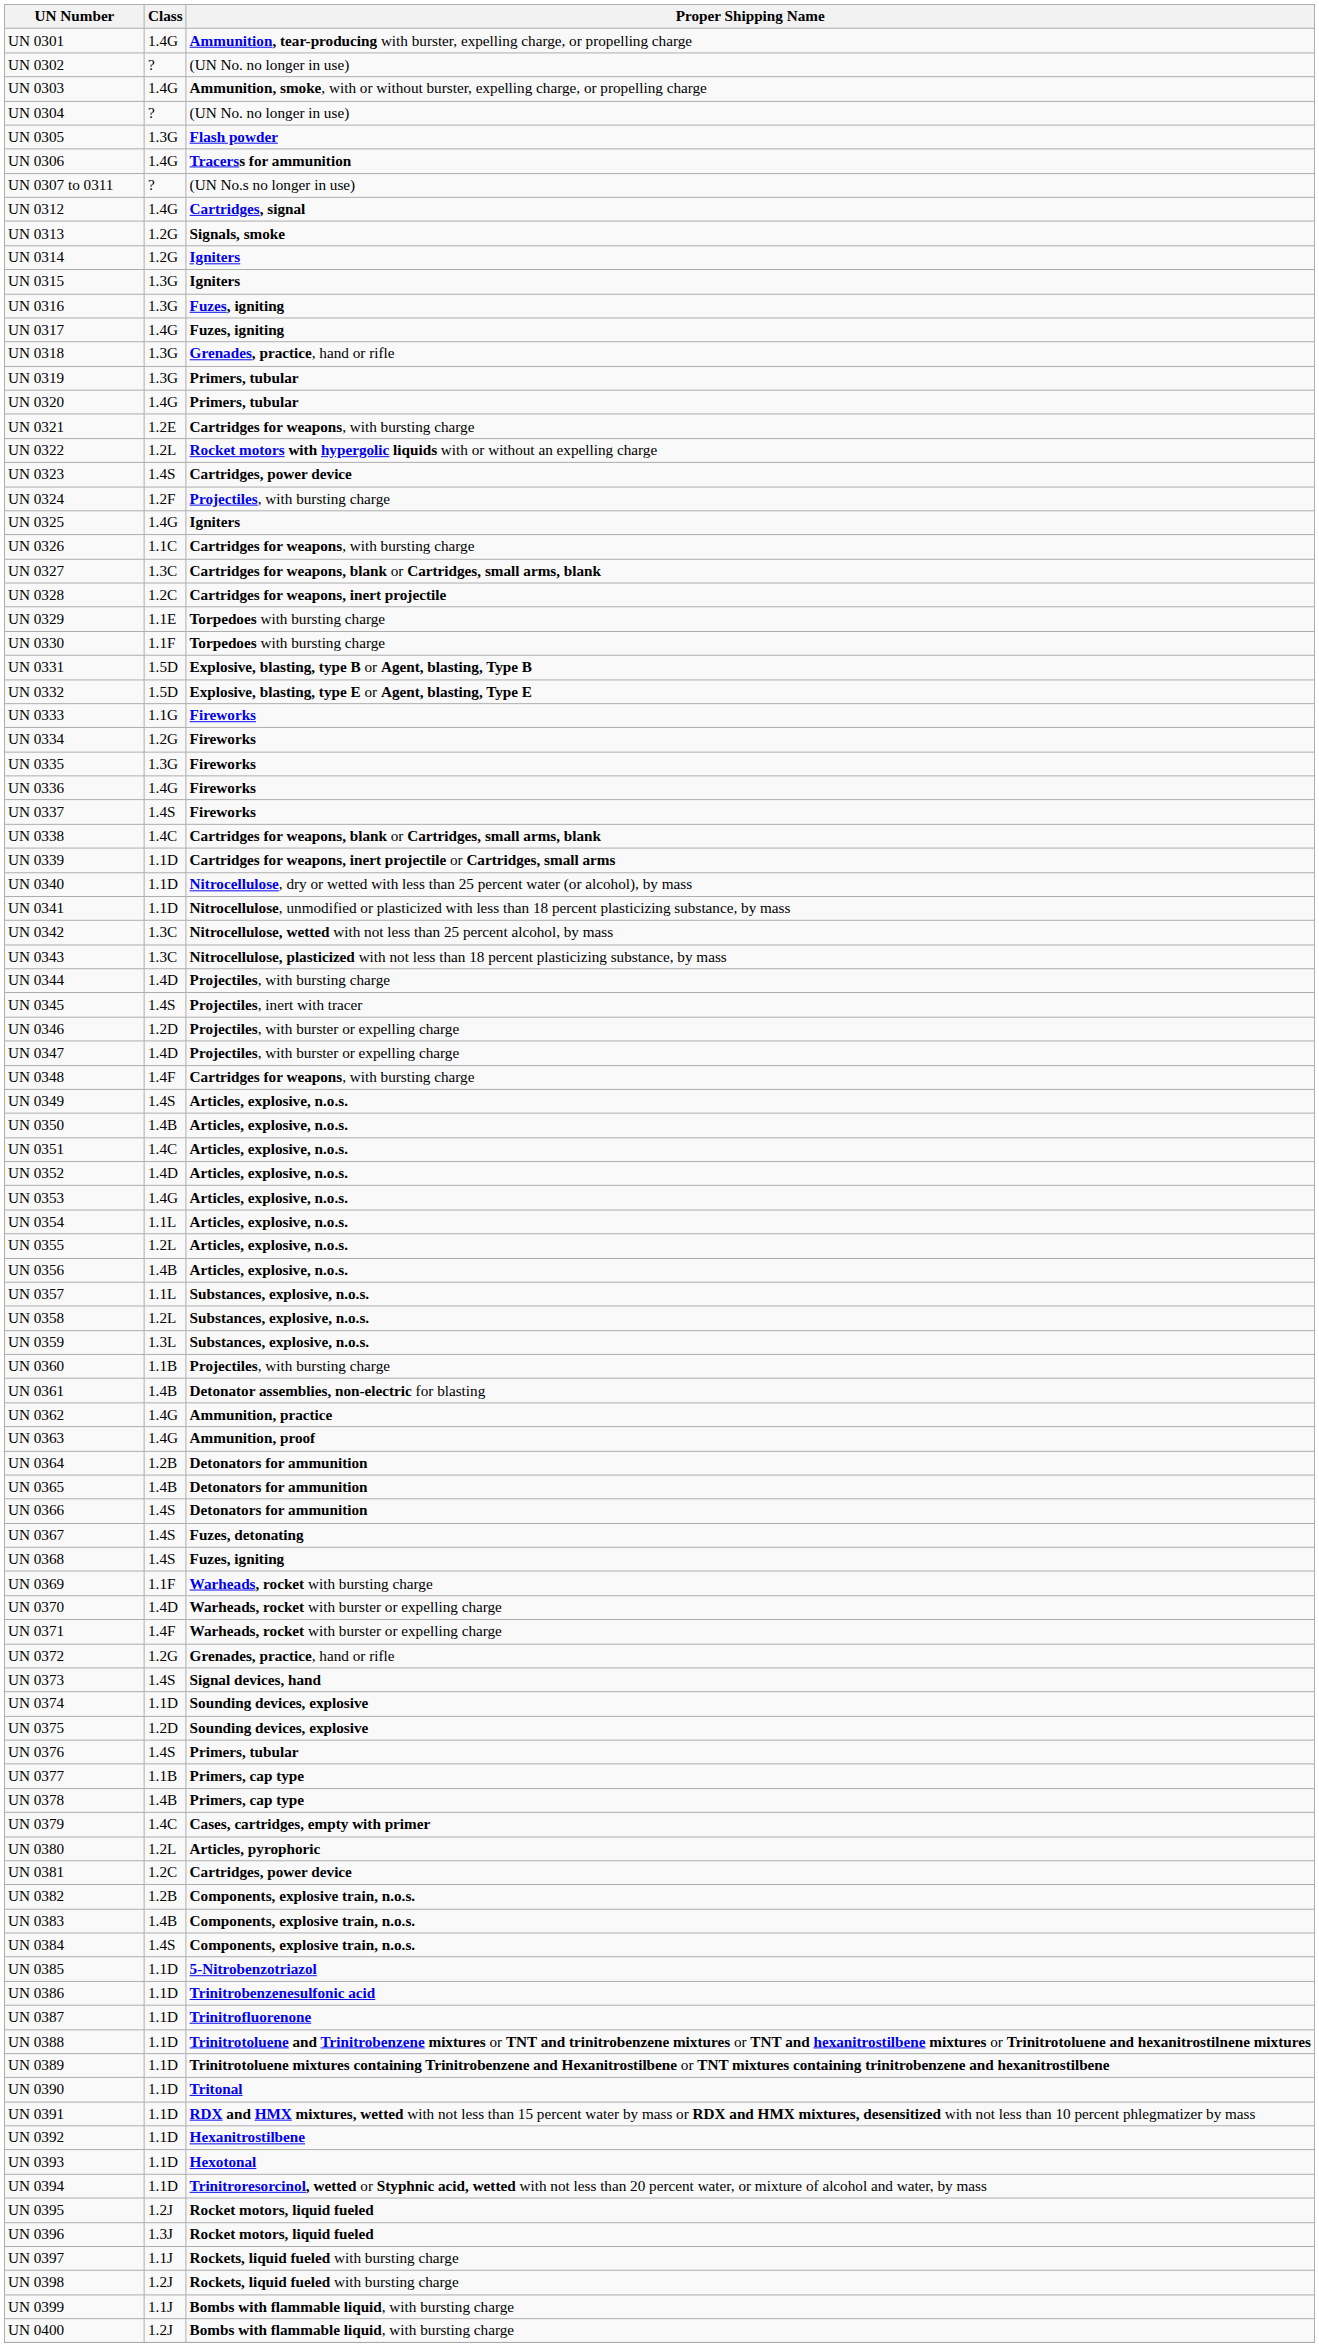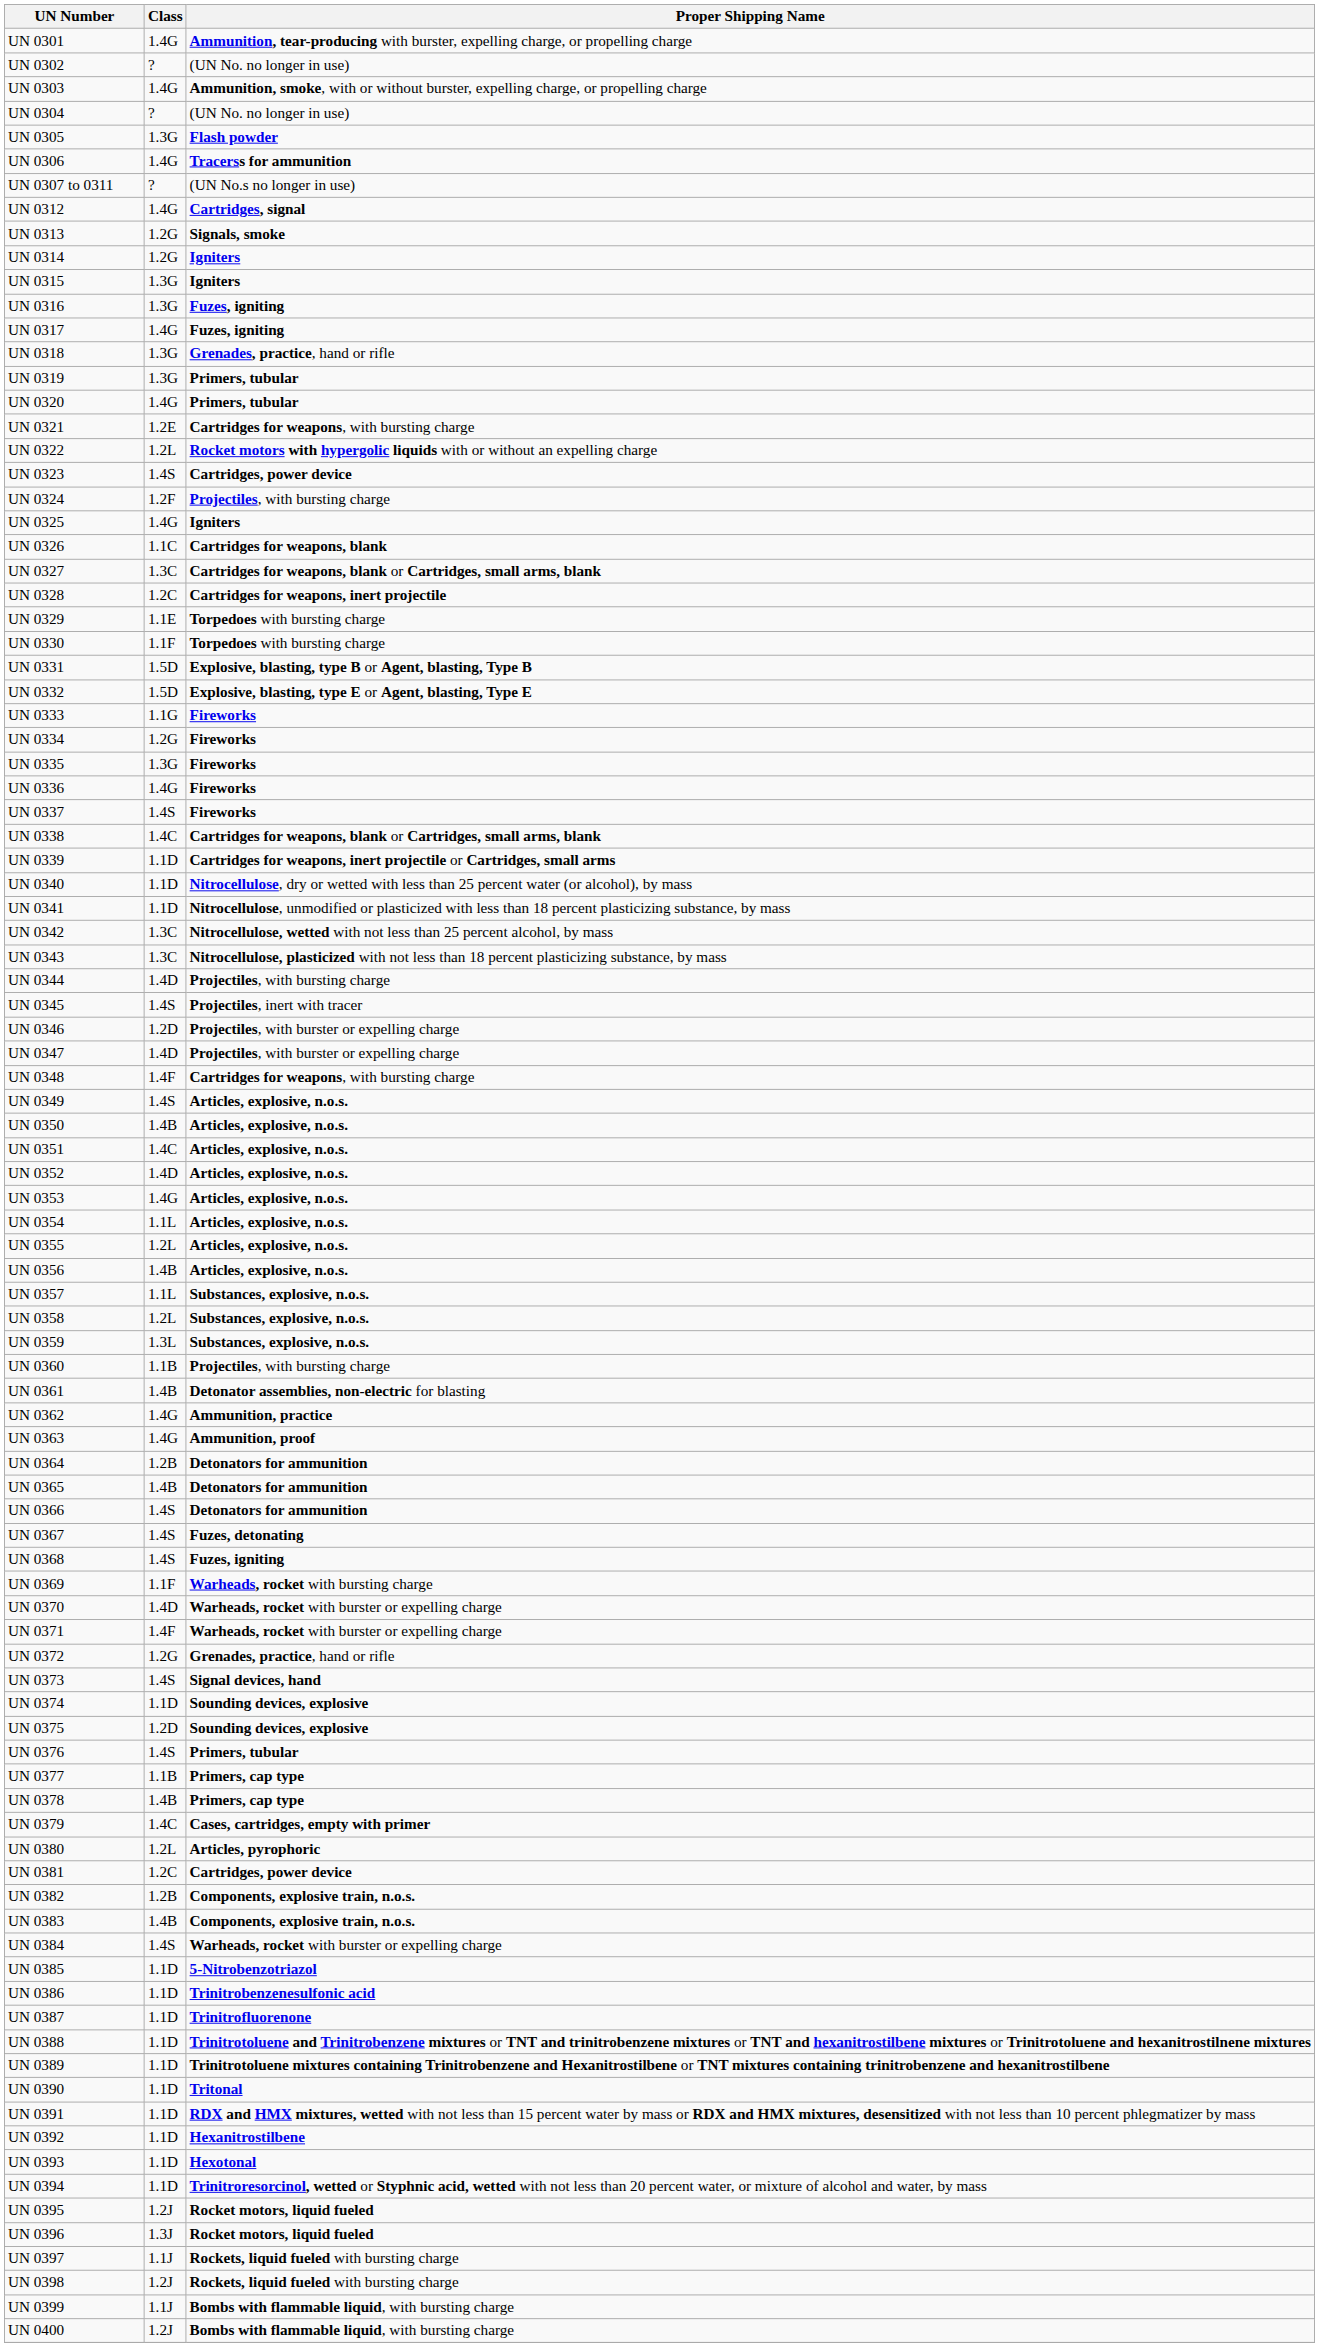 <table class="wikitable">
 <tr>
 <th width="140px">UN Number</th>
 <th>Class</th>
 <th>Proper Shipping Name</th>
 </tr>
 <tr>
 <td>UN 0301</td>
 <td>1.4G</td>
 <td><strong><a href='#'>Ammunition</a>, tear-producing</strong> with burster, expelling charge, or propelling charge</td>
 </tr>
 <tr>
 <td>UN 0302</td>
 <td>?</td>
 <td>(UN No. no longer in use)</td>
 </tr>
 <tr>
 <td>UN 0303</td>
 <td>1.4G</td>
 <td><strong>Ammunition, smoke</strong>, with or without burster, expelling charge, or propelling charge</td>
 </tr>
 <tr>
 <td>UN 0304</td>
 <td>?</td>
 <td>(UN No. no longer in use)</td>
 </tr>
 <tr>
 <td>UN 0305</td>
 <td>1.3G</td>
 <td><strong><a href='#'>Flash powder</a></strong></td>
 </tr>
 <tr>
 <td>UN 0306</td>
 <td>1.4G</td>
 <td><strong><a href='#'>Tracers</a>s for ammunition</strong></td>
 </tr>
 <tr>
 <td>UN 0307 to 0311</td>
 <td>?</td>
 <td>(UN No.s no longer in use)</td>
 </tr>
 <tr>
 <td>UN 0312</td>
 <td>1.4G</td>
 <td><strong><a href='#'>Cartridges</a>, signal</strong></td>
 </tr>
 <tr>
 <td>UN 0313</td>
 <td>1.2G</td>
 <td><strong>Signals, smoke</strong></td>
 </tr>
 <tr>
 <td>UN 0314</td>
 <td>1.2G</td>
 <td><strong><a href='#'>Igniters</a></strong></td>
 </tr>
 <tr>
 <td>UN 0315</td>
 <td>1.3G</td>
 <td><strong>Igniters</strong></td>
 </tr>
 <tr>
 <td>UN 0316</td>
 <td>1.3G</td>
 <td><strong><a href='#'>Fuzes</a>, igniting</strong></td>
 </tr>
 <tr>
 <td>UN 0317</td>
 <td>1.4G</td>
 <td><strong>Fuzes, igniting</strong></td>
 </tr>
 <tr>
 <td>UN 0318</td>
 <td>1.3G</td>
 <td><strong><a href='#'>Grenades</a>, practice</strong>, hand or rifle</td>
 </tr>
 <tr>
 <td>UN 0319</td>
 <td>1.3G</td>
 <td><strong>Primers, tubular</strong></td>
 </tr>
 <tr>
 <td>UN 0320</td>
 <td>1.4G</td>
 <td><strong>Primers, tubular</strong></td>
 </tr>
 <tr>
 <td>UN 0321</td>
 <td>1.2E</td>
 <td><strong>Cartridges for weapons</strong>, with bursting charge</td>
 </tr>
 <tr>
 <td>UN 0322</td>
 <td>1.2L</td>
 <td><strong><a href='#'>Rocket motors</a> with <a href='#'>hypergolic</a> liquids</strong> with or without an expelling charge</td>
 </tr>
 <tr>
 <td>UN 0323</td>
 <td>1.4S</td>
 <td><strong>Cartridges, power device</strong></td>
 </tr>
 <tr>
 <td>UN 0324</td>
 <td>1.2F</td>
 <td><strong><a href='#'>Projectiles</a></strong>, with bursting charge</td>
 </tr>
 <tr>
 <td>UN 0325</td>
 <td>1.4G</td>
 <td><strong>Igniters</strong></td>
 </tr>
 <tr>
 <td>UN 0326</td>
 <td>1.1C</td>
-<td><strong>Cartridges for weapons</strong>, with bursting charge</td>
+<td><strong>Cartridges for weapons, blank</strong></td>
 </tr>
 <tr>
 <td>UN 0327</td>
 <td>1.3C</td>
 <td><strong>Cartridges for weapons, blank</strong> or <strong>Cartridges, small arms, blank</strong></td>
 </tr>
 <tr>
 <td>UN 0328</td>
 <td>1.2C</td>
 <td><strong>Cartridges for weapons, inert projectile</strong></td>
 </tr>
 <tr>
 <td>UN 0329</td>
 <td>1.1E</td>
 <td><strong>Torpedoes</strong> with bursting charge</td>
 </tr>
 <tr>
 <td>UN 0330</td>
 <td>1.1F</td>
 <td><strong>Torpedoes</strong> with bursting charge</td>
 </tr>
 <tr>
 <td>UN 0331</td>
 <td>1.5D</td>
 <td><strong>Explosive, blasting, type B</strong> or <strong>Agent, blasting, Type B</strong></td>
 </tr>
 <tr>
 <td>UN 0332</td>
 <td>1.5D</td>
 <td><strong>Explosive, blasting, type E</strong> or <strong>Agent, blasting, Type E</strong></td>
 </tr>
 <tr>
 <td>UN 0333</td>
 <td>1.1G</td>
 <td><strong><a href='#'>Fireworks</a></strong></td>
 </tr>
 <tr>
 <td>UN 0334</td>
 <td>1.2G</td>
 <td><strong>Fireworks</strong></td>
 </tr>
 <tr>
 <td>UN 0335</td>
 <td>1.3G</td>
 <td><strong>Fireworks</strong></td>
 </tr>
 <tr>
 <td>UN 0336</td>
 <td>1.4G</td>
 <td><strong>Fireworks</strong></td>
 </tr>
 <tr>
 <td>UN 0337</td>
 <td>1.4S</td>
 <td><strong>Fireworks</strong></td>
 </tr>
 <tr>
 <td>UN 0338</td>
 <td>1.4C</td>
 <td><strong>Cartridges for weapons, blank</strong> or <strong>Cartridges, small arms, blank</strong></td>
 </tr>
 <tr>
 <td>UN 0339</td>
 <td>1.1D</td>
 <td><strong>Cartridges for weapons, inert projectile</strong> or <strong>Cartridges, small arms</strong></td>
 </tr>
 <tr>
 <td>UN 0340</td>
 <td>1.1D</td>
 <td><strong><a href='#'>Nitrocellulose</a></strong>, dry or wetted with less than 25 percent water (or alcohol), by mass</td>
 </tr>
 <tr>
 <td>UN 0341</td>
 <td>1.1D</td>
 <td><strong>Nitrocellulose</strong>, unmodified or plasticized with less than 18 percent plasticizing substance, by mass</td>
 </tr>
 <tr>
 <td>UN 0342</td>
 <td>1.3C</td>
 <td><strong>Nitrocellulose, wetted</strong> with not less than 25 percent alcohol, by mass</td>
 </tr>
 <tr>
 <td>UN 0343</td>
 <td>1.3C</td>
 <td><strong>Nitrocellulose, plasticized</strong> with not less than 18 percent plasticizing substance, by mass</td>
 </tr>
 <tr>
 <td>UN 0344</td>
 <td>1.4D</td>
 <td><strong>Projectiles</strong>, with bursting charge</td>
 </tr>
 <tr>
 <td>UN 0345</td>
 <td>1.4S</td>
 <td><strong>Projectiles</strong>, inert with tracer</td>
 </tr>
 <tr>
 <td>UN 0346</td>
 <td>1.2D</td>
 <td><strong>Projectiles</strong>, with burster or expelling charge</td>
 </tr>
 <tr>
 <td>UN 0347</td>
 <td>1.4D</td>
 <td><strong>Projectiles</strong>, with burster or expelling charge</td>
 </tr>
 <tr>
 <td>UN 0348</td>
 <td>1.4F</td>
 <td><strong>Cartridges for weapons</strong>, with bursting charge</td>
 </tr>
 <tr>
 <td>UN 0349</td>
 <td>1.4S</td>
 <td><strong>Articles, explosive, n.o.s.</strong></td>
 </tr>
 <tr>
 <td>UN 0350</td>
 <td>1.4B</td>
 <td><strong>Articles, explosive, n.o.s.</strong></td>
 </tr>
 <tr>
 <td>UN 0351</td>
 <td>1.4C</td>
 <td><strong>Articles, explosive, n.o.s.</strong></td>
 </tr>
 <tr>
 <td>UN 0352</td>
 <td>1.4D</td>
 <td><strong>Articles, explosive, n.o.s.</strong></td>
 </tr>
 <tr>
 <td>UN 0353</td>
 <td>1.4G</td>
 <td><strong>Articles, explosive, n.o.s.</strong></td>
 </tr>
 <tr>
 <td>UN 0354</td>
 <td>1.1L</td>
 <td><strong>Articles, explosive, n.o.s.</strong></td>
 </tr>
 <tr>
 <td>UN 0355</td>
 <td>1.2L</td>
 <td><strong>Articles, explosive, n.o.s.</strong></td>
 </tr>
 <tr>
 <td>UN 0356</td>
 <td>1.4B</td>
 <td><strong>Articles, explosive, n.o.s.</strong></td>
 </tr>
 <tr>
 <td>UN 0357</td>
 <td>1.1L</td>
 <td><strong>Substances, explosive, n.o.s.</strong></td>
 </tr>
 <tr>
 <td>UN 0358</td>
 <td>1.2L</td>
 <td><strong>Substances, explosive, n.o.s.</strong></td>
 </tr>
 <tr>
 <td>UN 0359</td>
 <td>1.3L</td>
 <td><strong>Substances, explosive, n.o.s.</strong></td>
 </tr>
 <tr>
 <td>UN 0360</td>
 <td>1.1B</td>
 <td><strong>Projectiles</strong>, with bursting charge</td>
 </tr>
 <tr>
 <td>UN 0361</td>
 <td>1.4B</td>
 <td><strong>Detonator assemblies, non-electric</strong> for blasting</td>
 </tr>
 <tr>
 <td>UN 0362</td>
 <td>1.4G</td>
 <td><strong>Ammunition, practice</strong></td>
 </tr>
 <tr>
 <td>UN 0363</td>
 <td>1.4G</td>
 <td><strong>Ammunition, proof</strong></td>
 </tr>
 <tr>
 <td>UN 0364</td>
 <td>1.2B</td>
 <td><strong>Detonators for ammunition</strong></td>
 </tr>
 <tr>
 <td>UN 0365</td>
 <td>1.4B</td>
 <td><strong>Detonators for ammunition</strong></td>
 </tr>
 <tr>
 <td>UN 0366</td>
 <td>1.4S</td>
 <td><strong>Detonators for ammunition</strong></td>
 </tr>
 <tr>
 <td>UN 0367</td>
 <td>1.4S</td>
 <td><strong>Fuzes, detonating</strong></td>
 </tr>
 <tr>
 <td>UN 0368</td>
 <td>1.4S</td>
 <td><strong>Fuzes, igniting</strong></td>
 </tr>
 <tr>
 <td>UN 0369</td>
 <td>1.1F</td>
 <td><strong><a href='#'>Warheads</a>, rocket</strong> with bursting charge</td>
 </tr>
 <tr>
 <td>UN 0370</td>
 <td>1.4D</td>
 <td><strong>Warheads, rocket</strong> with burster or expelling charge</td>
 </tr>
 <tr>
 <td>UN 0371</td>
 <td>1.4F</td>
 <td><strong>Warheads, rocket</strong> with burster or expelling charge</td>
 </tr>
 <tr>
 <td>UN 0372</td>
 <td>1.2G</td>
 <td><strong>Grenades, practice</strong>, hand or rifle</td>
 </tr>
 <tr>
 <td>UN 0373</td>
 <td>1.4S</td>
 <td><strong>Signal devices, hand</strong></td>
 </tr>
 <tr>
 <td>UN 0374</td>
 <td>1.1D</td>
 <td><strong>Sounding devices, explosive</strong></td>
 </tr>
 <tr>
 <td>UN 0375</td>
 <td>1.2D</td>
 <td><strong>Sounding devices, explosive</strong></td>
 </tr>
 <tr>
 <td>UN 0376</td>
 <td>1.4S</td>
 <td><strong>Primers, tubular</strong></td>
 </tr>
 <tr>
 <td>UN 0377</td>
 <td>1.1B</td>
 <td><strong>Primers, cap type</strong></td>
 </tr>
 <tr>
 <td>UN 0378</td>
 <td>1.4B</td>
 <td><strong>Primers, cap type</strong></td>
 </tr>
 <tr>
 <td>UN 0379</td>
 <td>1.4C</td>
 <td><strong>Cases, cartridges, empty with primer</strong></td>
 </tr>
 <tr>
 <td>UN 0380</td>
 <td>1.2L</td>
 <td><strong>Articles, pyrophoric</strong></td>
 </tr>
 <tr>
 <td>UN 0381</td>
 <td>1.2C</td>
 <td><strong>Cartridges, power device</strong></td>
 </tr>
 <tr>
 <td>UN 0382</td>
 <td>1.2B</td>
 <td><strong>Components, explosive train, n.o.s.</strong></td>
 </tr>
 <tr>
 <td>UN 0383</td>
 <td>1.4B</td>
 <td><strong>Components, explosive train, n.o.s.</strong></td>
 </tr>
 <tr>
 <td>UN 0384</td>
 <td>1.4S</td>
-<td><strong>Components, explosive train, n.o.s.</strong></td>
+<td><strong>Warheads, rocket</strong> with burster or expelling charge</td>
 </tr>
 <tr>
 <td>UN 0385</td>
 <td>1.1D</td>
 <td><strong><a href='#'>5-Nitrobenzotriazol</a></strong></td>
 </tr>
 <tr>
 <td>UN 0386</td>
 <td>1.1D</td>
 <td><strong><a href='#'>Trinitrobenzenesulfonic acid</a></strong></td>
 </tr>
 <tr>
 <td>UN 0387</td>
 <td>1.1D</td>
 <td><strong><a href='#'>Trinitrofluorenone</a></strong></td>
 </tr>
 <tr>
 <td>UN 0388</td>
 <td>1.1D</td>
 <td><strong><a href='#'>Trinitrotoluene</a> and <a href='#'>Trinitrobenzene</a> mixtures</strong> or <strong>TNT and trinitrobenzene mixtures</strong> or <strong>TNT and <a href='#'>hexanitrostilbene</a> mixtures</strong> or <strong>Trinitrotoluene and hexanitrostilnene mixtures</strong></td>
 </tr>
 <tr>
 <td>UN 0389</td>
 <td>1.1D</td>
 <td><strong>Trinitrotoluene mixtures containing Trinitrobenzene and Hexanitrostilbene</strong> or <strong>TNT mixtures containing trinitrobenzene and hexanitrostilbene</strong></td>
 </tr>
 <tr>
 <td>UN 0390</td>
 <td>1.1D</td>
 <td><strong><a href='#'>Tritonal</a></strong></td>
 </tr>
 <tr>
 <td>UN 0391</td>
 <td>1.1D</td>
 <td><strong><a href='#'>RDX</a> and <a href='#'>HMX</a> mixtures, wetted</strong> with not less than 15 percent water by mass or <strong>RDX and HMX mixtures, desensitized</strong> with not less than 10 percent phlegmatizer by mass</td>
 </tr>
 <tr>
 <td>UN 0392</td>
 <td>1.1D</td>
 <td><strong><a href='#'>Hexanitrostilbene</a></strong></td>
 </tr>
 <tr>
 <td>UN 0393</td>
 <td>1.1D</td>
 <td><strong><a href='#'>Hexotonal</a></strong></td>
 </tr>
 <tr>
 <td>UN 0394</td>
 <td>1.1D</td>
 <td><strong><a href='#'>Trinitroresorcinol</a>, wetted</strong> or <strong>Styphnic acid, wetted</strong> with not less than 20 percent water, or mixture of alcohol and water, by mass</td>
 </tr>
 <tr>
 <td>UN 0395</td>
 <td>1.2J</td>
 <td><strong>Rocket motors, liquid fueled</strong></td>
 </tr>
 <tr>
 <td>UN 0396</td>
 <td>1.3J</td>
 <td><strong>Rocket motors, liquid fueled</strong></td>
 </tr>
 <tr>
 <td>UN 0397</td>
 <td>1.1J</td>
 <td><strong>Rockets, liquid fueled</strong> with bursting charge</td>
 </tr>
 <tr>
 <td>UN 0398</td>
 <td>1.2J</td>
 <td><strong>Rockets, liquid fueled</strong> with bursting charge</td>
 </tr>
 <tr>
 <td>UN 0399</td>
 <td>1.1J</td>
 <td><strong>Bombs with flammable liquid</strong>, with bursting charge</td>
 </tr>
 <tr>
 <td>UN 0400</td>
 <td>1.2J</td>
 <td><strong>Bombs with flammable liquid</strong>, with bursting charge</td>
 </tr>
 <tr>
 </tr>
 </table>
